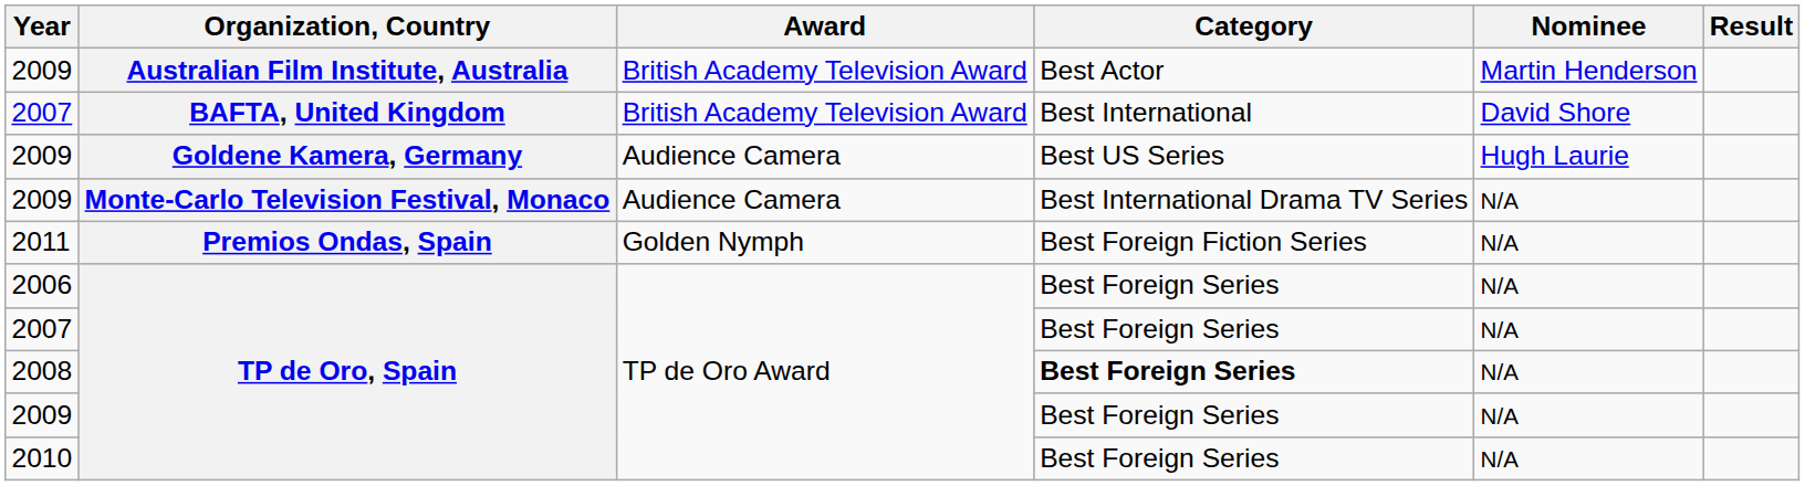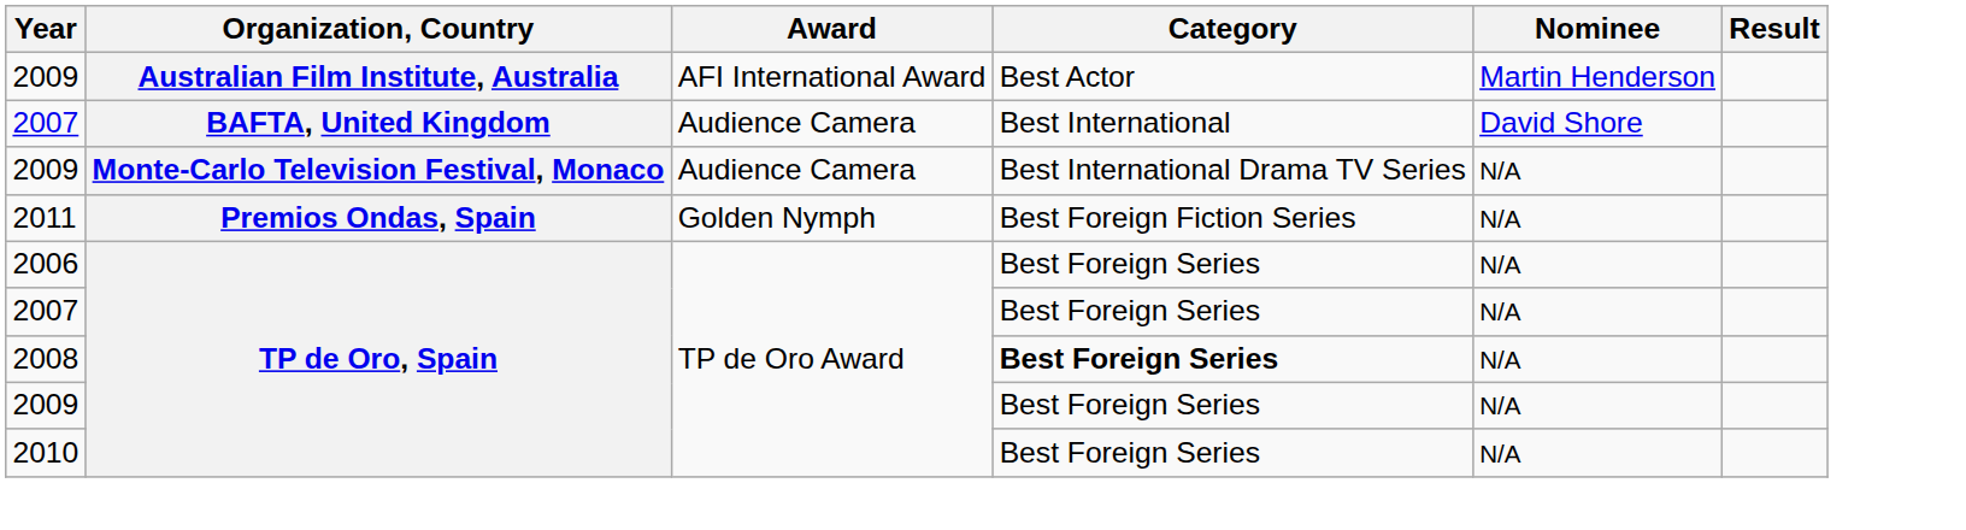 <table class="wikitable plainrowheaders">
 <tr>
 <th scope="col">Year</th>
 <th scope="col">Organization, Country</th>
 <th scope="col">Award</th>
 <th scope="col">Category</th>
 <th scope="col">Nominee</th>
 <th scope="col">Result</th>
 </tr>
 <tr>
 <td>2009</td>
 <th scope="row"><a href='#'>Australian Film Institute</a>, <a href='#'>Australia</a></th>
-<td><a href='#'>British Academy Television Award</a></td>
+<td>AFI International Award</td>
 <td>Best Actor</td>
 <td><a href='#'>Martin Henderson</a></td>
 <td></td>
 </tr>
 <tr>
 <td><a href='#'>2007</a></td>
 <th scope="row"><a href='#'>BAFTA</a>, <a href='#'>United Kingdom</a></th>
-<td><a href='#'>British Academy Television Award</a></td>
+<td>Audience Camera</td>
 <td>Best International</td>
 <td><a href='#'>David Shore</a></td>
-<td></td>
-</tr>
-<tr>
-<td>2009</td>
-<th scope="row"><a href='#'>Goldene Kamera</a>, <a href='#'>Germany</a></th>
-<td>Audience Camera</td>
-<td>Best US Series</td>
-<td><a href='#'>Hugh Laurie</a></td>
 <td></td>
 </tr>
 <tr>
 <td>2009</td>
 <th scope="row"><a href='#'>Monte-Carlo Television Festival</a>, <a href='#'>Monaco</a></th>
 <td>Audience Camera</td>
 <td>Best International Drama TV Series</td>
 <td><div><small>N/A</small></div></td>
 <td></td>
 </tr>
 <tr>
 <td>2011</td>
 <th scope="row"><a href='#'>Premios Ondas</a>, <a href='#'>Spain</a></th>
 <td>Golden Nymph</td>
 <td>Best Foreign Fiction Series</td>
 <td><div><small>N/A</small></div></td>
 <td></td>
 </tr>
 <tr>
 <td>2006</td>
 <th scope="row" rowspan=5><a href='#'>TP de Oro</a>, <a href='#'>Spain</a></th>
 <td rowspan=5>TP de Oro Award</td>
 <td>Best Foreign Series</td>
 <td><div><small>N/A</small></div></td>
 <td></td>
 </tr>
 <tr>
 <td>2007</td>
 <td>Best Foreign Series</td>
 <td><div><small>N/A</small></div></td>
 <td></td>
 </tr>
 <tr>
 <td>2008</td>
 <td><strong>Best Foreign Series</strong></td>
 <td><div><small>N/A</small></div></td>
 <td></td>
 </tr>
 <tr>
 <td>2009</td>
 <td>Best Foreign Series</td>
 <td><div><small>N/A</small></div></td>
 <td></td>
 </tr>
 <tr>
 <td>2010</td>
 <td>Best Foreign Series</td>
 <td><div><small>N/A</small></div></td>
 <td></td>
 </tr>
 </table>
